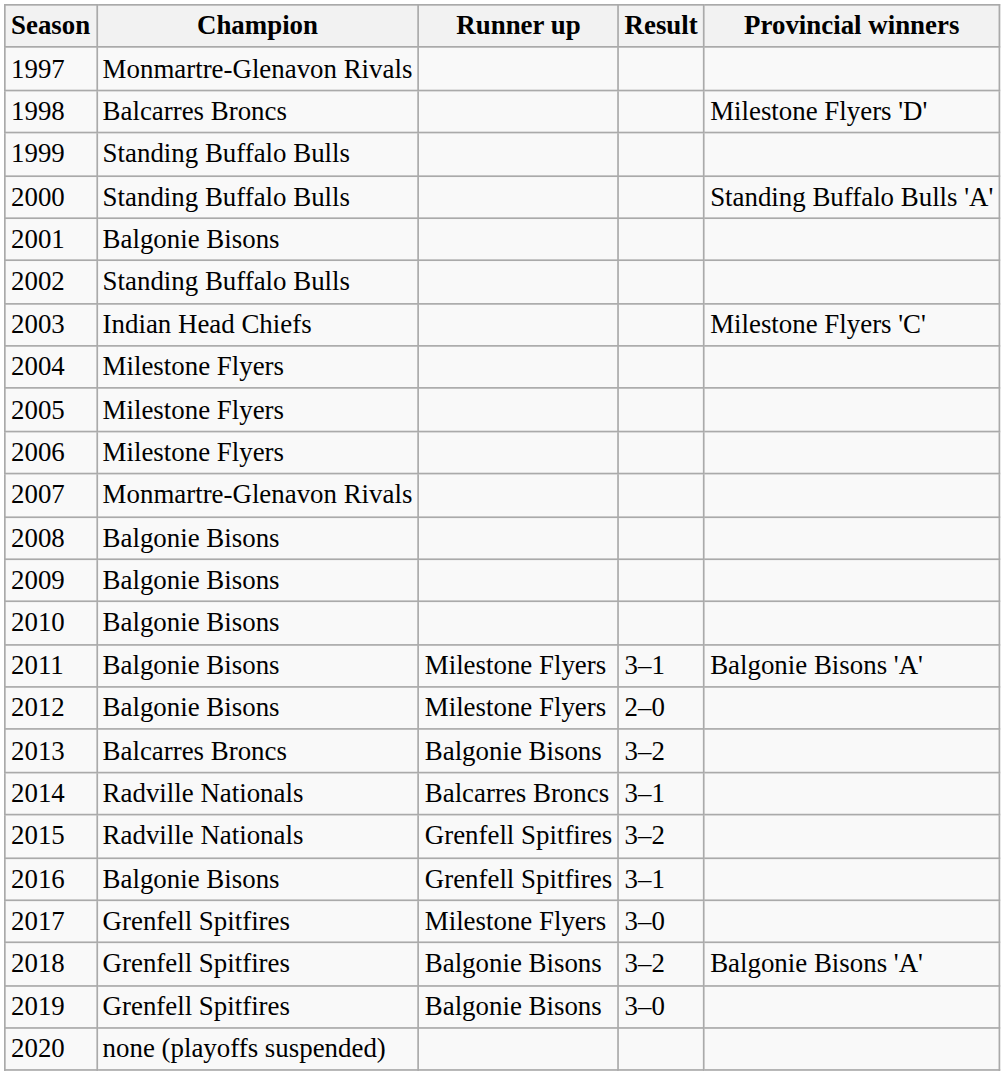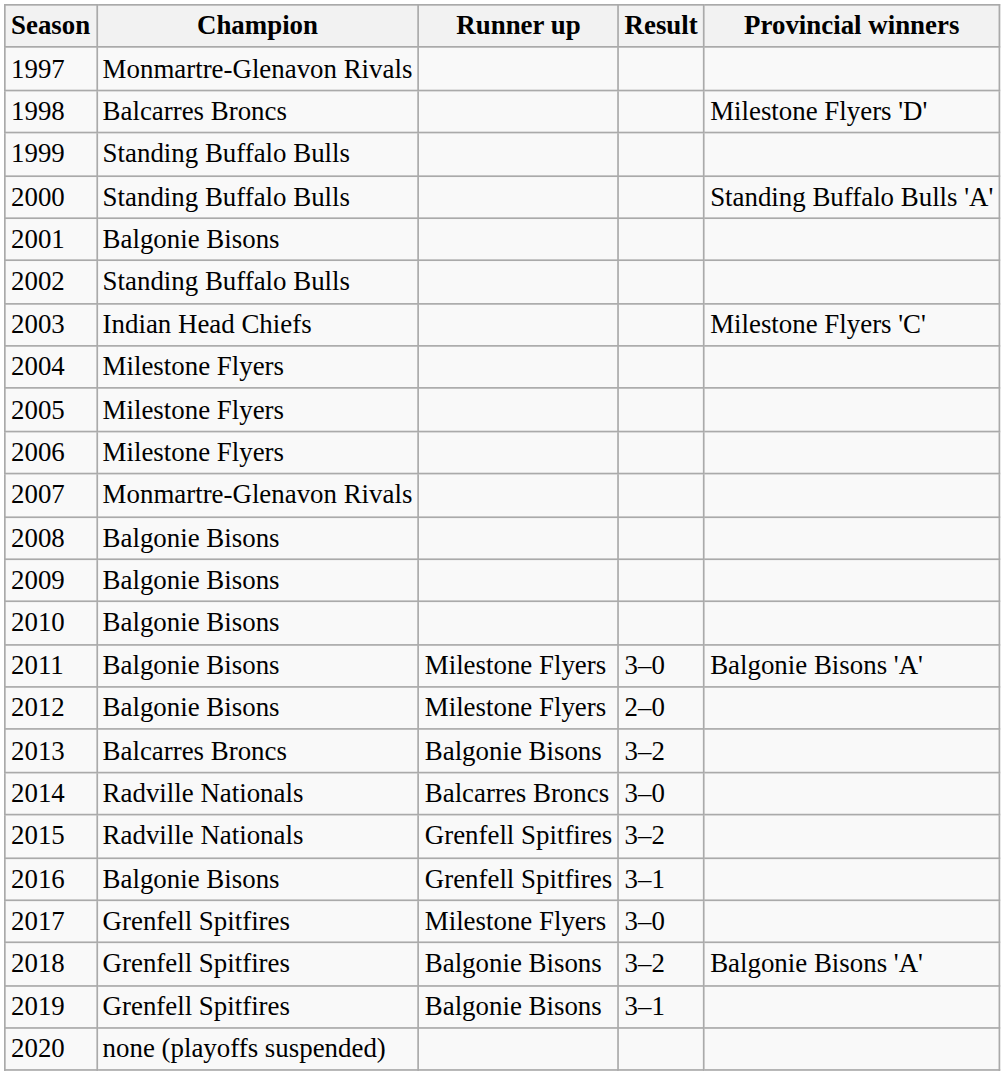 <table class="wikitable">
 <tr align="center" bgcolor="#dddddd">
 <th>Season</th>
 <th><strong>Champion</strong></th>
 <th><strong>Runner up</strong></th>
 <th><strong>Result</strong></th>
 <th>Provincial winners</th>
 </tr>
 <tr>
 <td>1997</td>
 <td>Monmartre-Glenavon Rivals</td>
 <td></td>
 <td></td>
 <td></td>
 </tr>
 <tr>
 <td>1998</td>
 <td>Balcarres Broncs</td>
 <td></td>
 <td></td>
 <td>Milestone Flyers 'D'</td>
 </tr>
 <tr>
 <td>1999</td>
 <td>Standing Buffalo Bulls</td>
 <td></td>
 <td></td>
 <td></td>
 </tr>
 <tr>
 <td>2000</td>
 <td>Standing Buffalo Bulls</td>
 <td></td>
 <td></td>
 <td>Standing Buffalo Bulls 'A'</td>
 </tr>
 <tr>
 <td>2001</td>
 <td>Balgonie Bisons</td>
 <td></td>
 <td></td>
 <td></td>
 </tr>
 <tr>
 <td>2002</td>
 <td>Standing Buffalo Bulls</td>
 <td></td>
 <td></td>
 <td></td>
 </tr>
 <tr>
 <td>2003</td>
 <td>Indian Head Chiefs</td>
 <td></td>
 <td></td>
 <td>Milestone Flyers 'C'</td>
 </tr>
 <tr>
 <td>2004</td>
 <td>Milestone Flyers</td>
 <td></td>
 <td></td>
 <td></td>
 </tr>
 <tr>
 <td>2005</td>
 <td>Milestone Flyers</td>
 <td></td>
 <td></td>
 <td></td>
 </tr>
 <tr>
 <td>2006</td>
 <td>Milestone Flyers</td>
 <td></td>
 <td></td>
 <td></td>
 </tr>
 <tr>
 <td>2007</td>
 <td>Monmartre-Glenavon Rivals</td>
 <td></td>
 <td></td>
 <td></td>
 </tr>
 <tr>
 <td>2008</td>
 <td>Balgonie Bisons</td>
 <td></td>
 <td></td>
 <td></td>
 </tr>
 <tr>
 <td>2009</td>
 <td>Balgonie Bisons</td>
 <td></td>
 <td></td>
 <td></td>
 </tr>
 <tr>
 <td>2010</td>
 <td>Balgonie Bisons</td>
 <td></td>
 <td></td>
 <td></td>
 </tr>
 <tr>
 <td>2011</td>
 <td>Balgonie Bisons</td>
 <td>Milestone Flyers</td>
-<td>3–1</td>
+<td>3–0</td>
 <td>Balgonie Bisons 'A'</td>
 </tr>
 <tr>
 <td>2012</td>
 <td>Balgonie Bisons</td>
 <td>Milestone Flyers</td>
 <td>2–0</td>
 <td></td>
 </tr>
 <tr>
 <td>2013</td>
 <td>Balcarres Broncs</td>
 <td>Balgonie Bisons</td>
 <td>3–2</td>
 <td></td>
 </tr>
 <tr>
 <td>2014</td>
 <td>Radville Nationals</td>
 <td>Balcarres Broncs</td>
-<td>3–1</td>
+<td>3–0</td>
 <td></td>
 </tr>
 <tr>
 <td>2015</td>
 <td>Radville Nationals</td>
 <td>Grenfell Spitfires</td>
 <td>3–2</td>
 <td></td>
 </tr>
 <tr>
 <td>2016</td>
 <td>Balgonie Bisons</td>
 <td>Grenfell Spitfires</td>
 <td>3–1</td>
 <td></td>
 </tr>
 <tr>
 <td>2017</td>
 <td>Grenfell Spitfires</td>
 <td>Milestone Flyers</td>
 <td>3–0</td>
 <td></td>
 </tr>
 <tr>
 <td>2018</td>
 <td>Grenfell Spitfires</td>
 <td>Balgonie Bisons</td>
 <td>3–2</td>
 <td>Balgonie Bisons 'A'</td>
 </tr>
 <tr>
 <td>2019</td>
 <td>Grenfell Spitfires</td>
 <td>Balgonie Bisons</td>
-<td>3–0</td>
+<td>3–1</td>
 <td></td>
 </tr>
 <tr>
 <td>2020</td>
 <td>none (playoffs suspended)</td>
 <td></td>
 <td></td>
 <td></td>
 </tr>
 </table>
